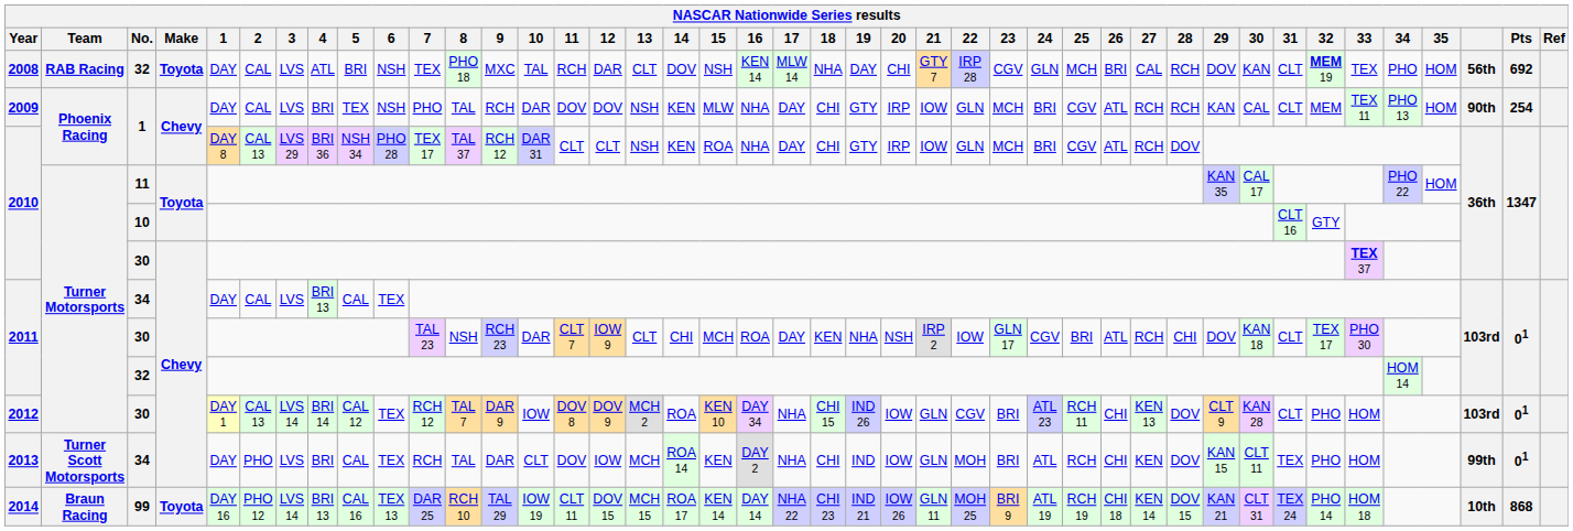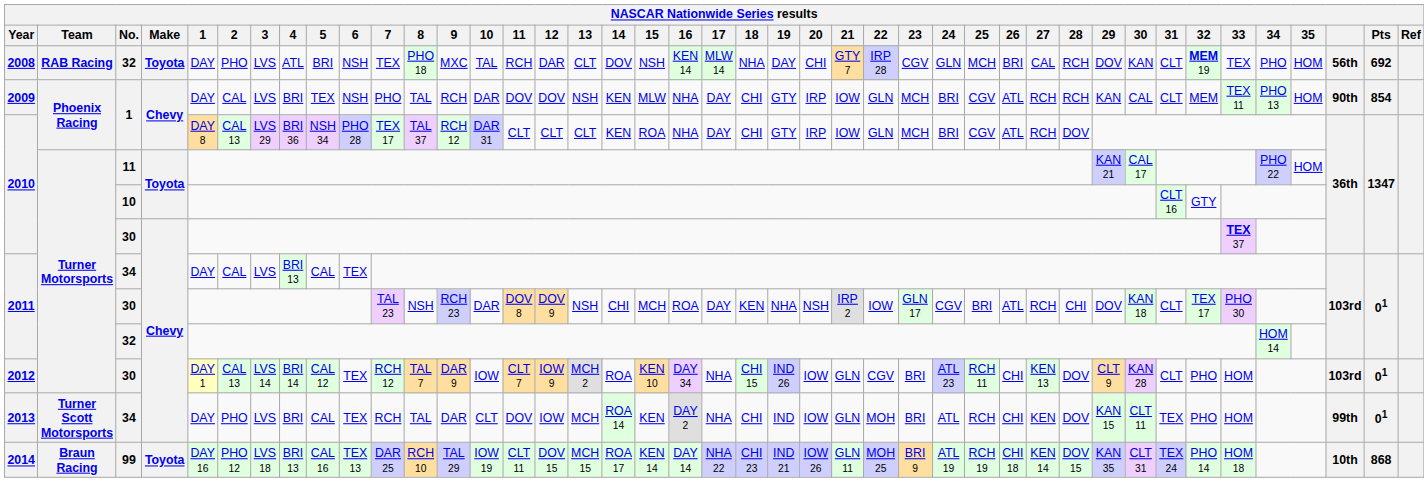 <table class="wikitable" style="text-align:center; font-size:75%">
 <tr>
 <th colspan=42><a href='#'>NASCAR Nationwide Series</a> results</th>
 </tr>
 <tr>
 <th>Year</th>
 <th>Team</th>
 <th>No.</th>
 <th>Make</th>
 <th>1</th>
 <th>2</th>
 <th>3</th>
 <th>4</th>
 <th>5</th>
 <th>6</th>
 <th>7</th>
 <th>8</th>
 <th>9</th>
 <th>10</th>
 <th>11</th>
 <th>12</th>
 <th>13</th>
 <th>14</th>
 <th>15</th>
 <th>16</th>
 <th>17</th>
 <th>18</th>
 <th>19</th>
 <th>20</th>
 <th>21</th>
 <th>22</th>
 <th>23</th>
 <th>24</th>
 <th>25</th>
 <th>26</th>
 <th>27</th>
 <th>28</th>
 <th>29</th>
 <th>30</th>
 <th>31</th>
 <th>32</th>
 <th>33</th>
 <th>34</th>
 <th>35</th>
 <th></th>
 <th>Pts</th>
 <th>Ref</th>
 </tr>
 <tr>
 <th><a href='#'>2008</a></th>
 <th><a href='#'>RAB Racing</a></th>
 <th>32</th>
 <th><a href='#'>Toyota</a></th>
 <td><a href='#'>DAY</a></td>
-<td><a href='#'>CAL</a></td>
+<td><a href='#'>PHO</a></td>
 <td><a href='#'>LVS</a></td>
 <td><a href='#'>ATL</a></td>
 <td><a href='#'>BRI</a></td>
 <td><a href='#'>NSH</a></td>
 <td><a href='#'>TEX</a></td>
 <td style="background:#DFFFDF;"><a href='#'>PHO</a><br><small>18</small></td>
 <td><a href='#'>MXC</a></td>
 <td><a href='#'>TAL</a></td>
 <td><a href='#'>RCH</a></td>
 <td><a href='#'>DAR</a></td>
 <td><a href='#'>CLT</a></td>
 <td><a href='#'>DOV</a></td>
 <td><a href='#'>NSH</a></td>
 <td style="background:#DFFFDF;"><a href='#'>KEN</a><br><small>14</small></td>
 <td style="background:#DFFFDF;"><a href='#'>MLW</a><br><small>14</small></td>
 <td><a href='#'>NHA</a></td>
 <td><a href='#'>DAY</a></td>
 <td><a href='#'>CHI</a></td>
 <td style="background:#FFDF9F;"><a href='#'>GTY</a><br><small>7</small></td>
 <td style="background:#CFCFFF;"><a href='#'>IRP</a><br><small>28</small></td>
 <td><a href='#'>CGV</a></td>
 <td><a href='#'>GLN</a></td>
 <td><a href='#'>MCH</a></td>
 <td><a href='#'>BRI</a></td>
 <td><a href='#'>CAL</a></td>
 <td><a href='#'>RCH</a></td>
 <td><a href='#'>DOV</a></td>
 <td><a href='#'>KAN</a></td>
 <td><a href='#'>CLT</a></td>
 <td style="background:#DFFFDF;"><strong><a href='#'>MEM</a></strong><br><small>19</small></td>
 <td><a href='#'>TEX</a></td>
 <td><a href='#'>PHO</a></td>
 <td><a href='#'>HOM</a></td>
 <th>56th</th>
 <th>692</th>
 <th></th>
 </tr>
 <tr>
 <th><a href='#'>2009</a></th>
 <th rowspan=2><a href='#'>Phoenix Racing</a></th>
 <th rowspan=2>1</th>
 <th rowspan=2><a href='#'>Chevy</a></th>
 <td><a href='#'>DAY</a></td>
 <td><a href='#'>CAL</a></td>
 <td><a href='#'>LVS</a></td>
 <td><a href='#'>BRI</a></td>
 <td><a href='#'>TEX</a></td>
 <td><a href='#'>NSH</a></td>
 <td><a href='#'>PHO</a></td>
 <td><a href='#'>TAL</a></td>
 <td><a href='#'>RCH</a></td>
 <td><a href='#'>DAR</a></td>
 <td><a href='#'>DOV</a></td>
 <td><a href='#'>DOV</a></td>
 <td><a href='#'>NSH</a></td>
 <td><a href='#'>KEN</a></td>
 <td><a href='#'>MLW</a></td>
 <td><a href='#'>NHA</a></td>
 <td><a href='#'>DAY</a></td>
 <td><a href='#'>CHI</a></td>
 <td><a href='#'>GTY</a></td>
 <td><a href='#'>IRP</a></td>
 <td><a href='#'>IOW</a></td>
 <td><a href='#'>GLN</a></td>
 <td><a href='#'>MCH</a></td>
 <td><a href='#'>BRI</a></td>
 <td><a href='#'>CGV</a></td>
 <td><a href='#'>ATL</a></td>
 <td><a href='#'>RCH</a></td>
 <td><a href='#'>RCH</a></td>
 <td><a href='#'>KAN</a></td>
 <td><a href='#'>CAL</a></td>
 <td><a href='#'>CLT</a></td>
 <td><a href='#'>MEM</a></td>
 <td style="background:#DFFFDF;"><a href='#'>TEX</a><br><small>11</small></td>
 <td style="background:#DFFFDF;"><a href='#'>PHO</a><br><small>13</small></td>
 <td><a href='#'>HOM</a></td>
 <th>90th</th>
-<th>254</th>
+<th>854</th>
 <th></th>
 </tr>
 <tr>
 <th rowspan=4><a href='#'>2010</a></th>
 <td style="background:#FFDF9F;"><a href='#'>DAY</a><br><small>8</small></td>
 <td style="background:#DFFFDF;"><a href='#'>CAL</a><br><small>13</small></td>
 <td style="background:#EFCFFF;"><a href='#'>LVS</a><br><small>29</small></td>
 <td style="background:#EFCFFF;"><a href='#'>BRI</a><br><small>36</small></td>
 <td style="background:#EFCFFF;"><a href='#'>NSH</a><br><small>34</small></td>
 <td style="background:#CFCFFF;"><a href='#'>PHO</a><br><small>28</small></td>
 <td style="background:#DFFFDF;"><a href='#'>TEX</a><br><small>17</small></td>
 <td style="background:#EFCFFF;"><a href='#'>TAL</a><br><small>37</small></td>
 <td style="background:#DFFFDF;"><a href='#'>RCH</a><br><small>12</small></td>
 <td style="background:#CFCFFF;"><a href='#'>DAR</a><br><small>31</small></td>
 <td><a href='#'>CLT</a></td>
 <td><a href='#'>CLT</a></td>
-<td><a href='#'>NSH</a></td>
+<td><a href='#'>CLT</a></td>
 <td><a href='#'>KEN</a></td>
 <td><a href='#'>ROA</a></td>
 <td><a href='#'>NHA</a></td>
 <td><a href='#'>DAY</a></td>
 <td><a href='#'>CHI</a></td>
 <td><a href='#'>GTY</a></td>
 <td><a href='#'>IRP</a></td>
 <td><a href='#'>IOW</a></td>
 <td><a href='#'>GLN</a></td>
 <td><a href='#'>MCH</a></td>
 <td><a href='#'>BRI</a></td>
 <td><a href='#'>CGV</a></td>
 <td><a href='#'>ATL</a></td>
 <td><a href='#'>RCH</a></td>
 <td><a href='#'>DOV</a></td>
 <td colspan=7></td>
 <th rowspan=4>36th</th>
 <th rowspan=4>1347</th>
 <th rowspan=4></th>
 </tr>
 <tr>
 <th rowspan=7><a href='#'>Turner Motorsports</a></th>
 <th>11</th>
 <th rowspan=2><a href='#'>Toyota</a></th>
 <td colspan=28></td>
-<td style="background:#CFCFFF;"><a href='#'>KAN</a><br><small>35</small></td>
+<td style="background:#CFCFFF;"><a href='#'>KAN</a><br><small>21</small></td>
 <td style="background:#DFFFDF;"><a href='#'>CAL</a><br><small>17</small></td>
 <td colspan=3></td>
 <td style="background:#CFCFFF;"><a href='#'>PHO</a><br><small>22</small></td>
 <td><a href='#'>HOM</a></td>
 </tr>
 <tr>
 <th>10</th>
 <td colspan=30></td>
 <td style="background:#DFFFDF;"><a href='#'>CLT</a><br><small>16</small></td>
 <td><a href='#'>GTY</a></td>
 <td colspan=3></td>
 </tr>
 <tr>
 <th>30</th>
 <th rowspan=6><a href='#'>Chevy</a></th>
 <td colspan=32></td>
 <td style="background:#EFCFFF;"><strong><a href='#'>TEX</a></strong><br><small>37</small></td>
 <td colspan=2></td>
 </tr>
 <tr>
 <th rowspan=3><a href='#'>2011</a></th>
 <th>34</th>
 <td><a href='#'>DAY</a></td>
 <td><a href='#'>CAL</a></td>
 <td><a href='#'>LVS</a></td>
 <td style="background:#DFFFDF;"><a href='#'>BRI</a><br><small>13</small></td>
 <td><a href='#'>CAL</a></td>
 <td><a href='#'>TEX</a></td>
 <td colspan=29></td>
 <th rowspan=3>103rd</th>
 <th rowspan=3>0<sup>1</sup></th>
 <th rowspan=3></th>
 </tr>
 <tr>
 <th>30</th>
 <td colspan=6></td>
 <td style="background:#EFCFFF;"><a href='#'>TAL</a><br><small>23</small></td>
 <td><a href='#'>NSH</a></td>
 <td style="background:#CFCFFF;"><a href='#'>RCH</a><br><small>23</small></td>
 <td><a href='#'>DAR</a></td>
-<td style="background:#FFDF9F;"><a href='#'>CLT</a><br><small>7</small></td>
-<td style="background:#FFDF9F;"><a href='#'>IOW</a><br><small>9</small></td>
-<td><a href='#'>CLT</a></td>
+<td style="background:#FFDF9F;"><a href='#'>DOV</a><br><small>8</small></td>
+<td style="background:#FFDF9F;"><a href='#'>DOV</a><br><small>9</small></td>
+<td><a href='#'>NSH</a></td>
 <td><a href='#'>CHI</a></td>
 <td><a href='#'>MCH</a></td>
 <td><a href='#'>ROA</a></td>
 <td><a href='#'>DAY</a></td>
 <td><a href='#'>KEN</a></td>
 <td><a href='#'>NHA</a></td>
 <td><a href='#'>NSH</a></td>
 <td style="background:#DFDFDF;"><a href='#'>IRP</a><br><small>2</small></td>
 <td><a href='#'>IOW</a></td>
 <td style="background:#DFFFDF;"><a href='#'>GLN</a><br><small>17</small></td>
 <td><a href='#'>CGV</a></td>
 <td><a href='#'>BRI</a></td>
 <td><a href='#'>ATL</a></td>
 <td><a href='#'>RCH</a></td>
 <td><a href='#'>CHI</a></td>
 <td><a href='#'>DOV</a></td>
 <td style="background:#DFFFDF;"><a href='#'>KAN</a><br><small>18</small></td>
 <td><a href='#'>CLT</a></td>
 <td style="background:#DFFFDF;"><a href='#'>TEX</a><br><small>17</small></td>
 <td style="background:#EFCFFF;"><a href='#'>PHO</a><br><small>30</small></td>
 <td colspan=2></td>
 </tr>
 <tr>
 <th>32</th>
 <td colspan=33></td>
 <td style="background:#DFFFDF;"><a href='#'>HOM</a><br><small>14</small></td>
 <td></td>
 </tr>
 <tr>
 <th><a href='#'>2012</a></th>
 <th>30</th>
 <td style="background:#FFFFBF;"><a href='#'>DAY</a><br><small>1</small></td>
 <td style="background:#DFFFDF;"><a href='#'>CAL</a><br><small>13</small></td>
 <td style="background:#DFFFDF;"><a href='#'>LVS</a><br><small>14</small></td>
 <td style="background:#DFFFDF;"><a href='#'>BRI</a><br><small>14</small></td>
 <td style="background:#DFFFDF;"><a href='#'>CAL</a><br><small>12</small></td>
 <td><a href='#'>TEX</a></td>
 <td style="background:#DFFFDF;"><a href='#'>RCH</a><br><small>12</small></td>
 <td style="background:#FFDF9F;"><a href='#'>TAL</a><br><small>7</small></td>
 <td style="background:#FFDF9F;"><a href='#'>DAR</a><br><small>9</small></td>
 <td><a href='#'>IOW</a></td>
-<td style="background:#FFDF9F;"><a href='#'>DOV</a><br><small>8</small></td>
-<td style="background:#FFDF9F;"><a href='#'>DOV</a><br><small>9</small></td>
+<td style="background:#FFDF9F;"><a href='#'>CLT</a><br><small>7</small></td>
+<td style="background:#FFDF9F;"><a href='#'>IOW</a><br><small>9</small></td>
 <td style="background:#DFDFDF;"><a href='#'>MCH</a><br><small>2</small></td>
 <td><a href='#'>ROA</a></td>
 <td style="background:#FFDF9F;"><a href='#'>KEN</a><br><small>10</small></td>
 <td style="background:#EFCFFF;"><a href='#'>DAY</a><br><small>34</small></td>
 <td><a href='#'>NHA</a></td>
 <td style="background:#DFFFDF;"><a href='#'>CHI</a><br><small>15</small></td>
 <td style="background:#CFCFFF;"><a href='#'>IND</a><br><small>26</small></td>
 <td><a href='#'>IOW</a></td>
 <td><a href='#'>GLN</a></td>
 <td><a href='#'>CGV</a></td>
 <td><a href='#'>BRI</a></td>
 <td style="background:#CFCFFF;"><a href='#'>ATL</a><br><small>23</small></td>
 <td style="background:#DFFFDF;"><a href='#'>RCH</a><br><small>11</small></td>
 <td><a href='#'>CHI</a></td>
 <td style="background:#DFFFDF;"><a href='#'>KEN</a><br><small>13</small></td>
 <td><a href='#'>DOV</a></td>
 <td style="background:#FFDF9F;"><a href='#'>CLT</a><br><small>9</small></td>
 <td style="background:#EFCFFF;"><a href='#'>KAN</a><br><small>28</small></td>
 <td><a href='#'>CLT</a></td>
 <td><a href='#'>PHO</a></td>
 <td><a href='#'>HOM</a></td>
 <td colspan=2></td>
 <th>103rd</th>
 <th>0<sup>1</sup></th>
 <th></th>
 </tr>
 <tr>
 <th><a href='#'>2013</a></th>
 <th><a href='#'>Turner Scott Motorsports</a></th>
 <th>34</th>
 <td><a href='#'>DAY</a></td>
 <td><a href='#'>PHO</a></td>
 <td><a href='#'>LVS</a></td>
 <td><a href='#'>BRI</a></td>
 <td><a href='#'>CAL</a></td>
 <td><a href='#'>TEX</a></td>
 <td><a href='#'>RCH</a></td>
 <td><a href='#'>TAL</a></td>
 <td><a href='#'>DAR</a></td>
 <td><a href='#'>CLT</a></td>
 <td><a href='#'>DOV</a></td>
 <td><a href='#'>IOW</a></td>
 <td><a href='#'>MCH</a></td>
 <td style="background:#DFFFDF;"><a href='#'>ROA</a><br><small>14</small></td>
 <td><a href='#'>KEN</a></td>
 <td style="background:#DFDFDF;"><a href='#'>DAY</a><br><small>2</small></td>
 <td><a href='#'>NHA</a></td>
 <td><a href='#'>CHI</a></td>
 <td><a href='#'>IND</a></td>
 <td><a href='#'>IOW</a></td>
 <td><a href='#'>GLN</a></td>
 <td><a href='#'>MOH</a></td>
 <td><a href='#'>BRI</a></td>
 <td><a href='#'>ATL</a></td>
 <td><a href='#'>RCH</a></td>
 <td><a href='#'>CHI</a></td>
 <td><a href='#'>KEN</a></td>
 <td><a href='#'>DOV</a></td>
 <td style="background:#DFFFDF;"><a href='#'>KAN</a><br><small>15</small></td>
 <td style="background:#DFFFDF;"><a href='#'>CLT</a><br><small>11</small></td>
 <td><a href='#'>TEX</a></td>
 <td><a href='#'>PHO</a></td>
 <td><a href='#'>HOM</a></td>
 <td colspan=2></td>
 <th>99th</th>
 <th>0<sup>1</sup></th>
 <th></th>
 </tr>
 <tr>
 <th><a href='#'>2014</a></th>
 <th><a href='#'>Braun Racing</a></th>
 <th>99</th>
 <th><a href='#'>Toyota</a></th>
 <td style="background:#DFFFDF;"><a href='#'>DAY</a><br><small>16</small></td>
 <td style="background:#DFFFDF;"><a href='#'>PHO</a><br><small>12</small></td>
-<td style="background:#DFFFDF;"><a href='#'>LVS</a><br><small>14</small></td>
+<td style="background:#DFFFDF;"><a href='#'>LVS</a><br><small>18</small></td>
 <td style="background:#DFFFDF;"><a href='#'>BRI</a><br><small>13</small></td>
 <td style="background:#DFFFDF;"><a href='#'>CAL</a><br><small>16</small></td>
 <td style="background:#DFFFDF;"><a href='#'>TEX</a><br><small>13</small></td>
 <td style="background:#CFCFFF;"><a href='#'>DAR</a><br><small>25</small></td>
 <td style="background:#FFDF9F;"><a href='#'>RCH</a><br><small>10</small></td>
 <td style="background:#CFCFFF;"><a href='#'>TAL</a><br><small>29</small></td>
 <td style="background:#DFFFDF;"><a href='#'>IOW</a><br><small>19</small></td>
 <td style="background:#DFFFDF;"><a href='#'>CLT</a><br><small>11</small></td>
 <td style="background:#DFFFDF;"><a href='#'>DOV</a><br><small>15</small></td>
 <td style="background:#DFFFDF;"><a href='#'>MCH</a><br><small>15</small></td>
 <td style="background:#DFFFDF;"><a href='#'>ROA</a><br><small>17</small></td>
 <td style="background:#DFFFDF;"><a href='#'>KEN</a><br><small>14</small></td>
 <td style="background:#DFFFDF;"><a href='#'>DAY</a><br><small>14</small></td>
 <td style="background:#CFCFFF;"><a href='#'>NHA</a><br><small>22</small></td>
 <td style="background:#CFCFFF;"><a href='#'>CHI</a><br><small>23</small></td>
 <td style="background:#CFCFFF;"><a href='#'>IND</a><br><small>21</small></td>
 <td style="background:#CFCFFF;"><a href='#'>IOW</a><br><small>26</small></td>
 <td style="background:#DFFFDF;"><a href='#'>GLN</a><br><small>11</small></td>
 <td style="background:#CFCFFF;"><a href='#'>MOH</a><br><small>25</small></td>
 <td style="background:#FFDF9F;"><a href='#'>BRI</a><br><small>9</small></td>
 <td style="background:#DFFFDF;"><a href='#'>ATL</a><br><small>19</small></td>
 <td style="background:#DFFFDF;"><a href='#'>RCH</a><br><small>19</small></td>
 <td style="background:#DFFFDF;"><a href='#'>CHI</a><br><small>18</small></td>
 <td style="background:#DFFFDF;"><a href='#'>KEN</a><br><small>14</small></td>
 <td style="background:#DFFFDF;"><a href='#'>DOV</a><br><small>15</small></td>
-<td style="background:#CFCFFF;"><a href='#'>KAN</a><br><small>21</small></td>
+<td style="background:#CFCFFF;"><a href='#'>KAN</a><br><small>35</small></td>
 <td style="background:#EFCFFF;"><a href='#'>CLT</a><br><small>31</small></td>
 <td style="background:#CFCFFF;"><a href='#'>TEX</a><br><small>24</small></td>
 <td style="background:#DFFFDF;"><a href='#'>PHO</a><br><small>14</small></td>
 <td style="background:#DFFFDF;"><a href='#'>HOM</a><br><small>18</small></td>
 <td colspan=2></td>
 <th>10th</th>
 <th>868</th>
 <th></th>
 </tr>
 </table>
